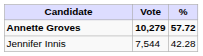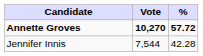 <table class="wikitable">
 <tr>
 <th style="background:#ddf; width:200px;">Candidate</th>
 <th style="background:#ddf; width:50px;">Vote</th>
 <th style="background:#ddf; width:30px;">%</th>
 </tr>
 <tr>
 <td><strong>Annette Groves</strong></td>
-<td><strong>10,279</strong></td>
+<td><strong>10,270</strong></td>
 <td><strong>57.72</strong></td>
 </tr>
 <tr>
 <td>Jennifer Innis</td>
 <td>7,544</td>
 <td>42.28</td>
 </tr>
 </table>
